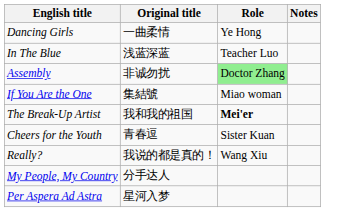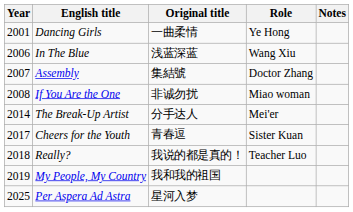 <table class="wikitable sortable">
 <tr>
+<th>Year</th>
 <th>English title</th>
 <th>Original title</th>
 <th>Role</th>
 <th class="unsortable">Notes</th>
 </tr>
 <tr>
+<td>2001</td>
 <td><em>Dancing Girls</em></td>
 <td>一曲柔情</td>
 <td>Ye Hong</td>
 <td></td>
 </tr>
 <tr>
+<td>2006</td>
 <td><em>In The Blue</em></td>
 <td>浅蓝深蓝</td>
-<td>Teacher Luo</td>
+<td>Wang Xiu</td>
 <td></td>
 </tr>
 <tr>
+<td>2007</td>
 <td><em><a href='#'>Assembly</a></em></td>
-<td>非诚勿扰</td>
-<td style="background: lightgreen;">Doctor Zhang</td>
+<td>集結號</td>
+<td>Doctor Zhang</td>
 <td></td>
 </tr>
 <tr>
+<td>2008</td>
 <td><em><a href='#'>If You Are the One</a></em></td>
-<td>集結號</td>
+<td>非诚勿扰</td>
 <td>Miao woman</td>
 <td></td>
 </tr>
 <tr>
+<td>2014</td>
 <td><em>The Break-Up Artist</em></td>
-<td>我和我的祖国</td>
-<td><strong>Mei'er</strong></td>
+<td>分手达人</td>
+<td>Mei'er</td>
 <td></td>
 </tr>
 <tr>
+<td>2017</td>
 <td><em>Cheers for the Youth</em></td>
 <td>青春逗</td>
 <td>Sister Kuan</td>
 <td></td>
 </tr>
 <tr>
+<td>2018</td>
 <td><em>Really?</em></td>
 <td>我说的都是真的！</td>
-<td>Wang Xiu</td>
+<td>Teacher Luo</td>
 <td></td>
 </tr>
 <tr>
+<td>2019</td>
 <td><em><a href='#'>My People, My Country</a></em></td>
-<td>分手达人</td>
+<td>我和我的祖国</td>
 <td></td>
 <td></td>
 </tr>
 <tr>
+<td>2025</td>
 <td><em><a href='#'>Per Aspera Ad Astra</a></em></td>
 <td>星河入梦</td>
 <td></td>
 <td></td>
 </tr>
 </table>
